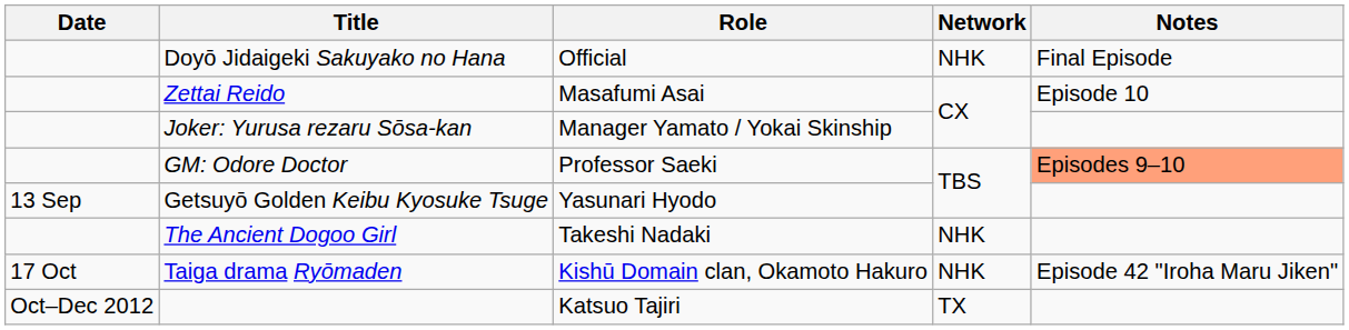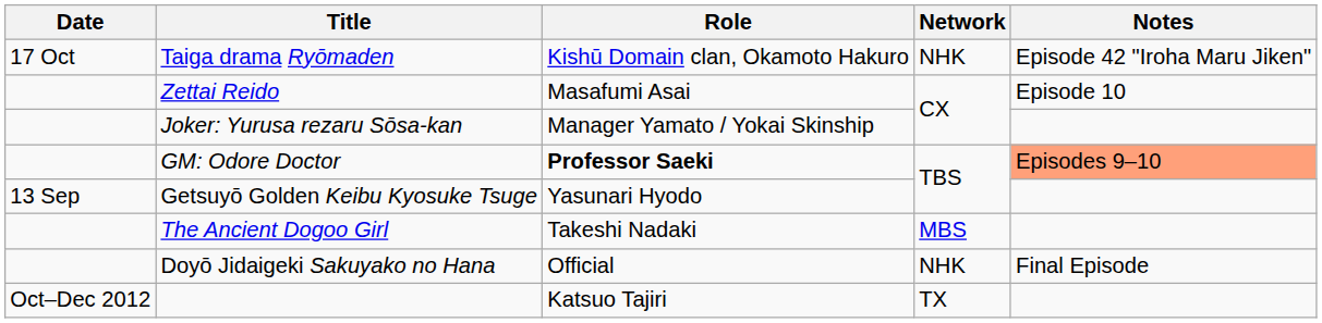 <table class="wikitable">
 <tr>
 <th>Date</th>
 <th>Title</th>
 <th>Role</th>
 <th>Network</th>
 <th>Notes</th>
 </tr>
 <tr>
-<td></td>
-<td>Doyō Jidaigeki <em>Sakuyako no Hana</em></td>
-<td>Official</td>
+<td>17 Oct</td>
+<td><a href='#'>Taiga drama</a> <em><a href='#'>Ryōmaden</a></em></td>
+<td><a href='#'>Kishū Domain</a> clan, Okamoto Hakuro</td>
 <td>NHK</td>
-<td>Final Episode</td>
+<td>Episode 42 "Iroha Maru Jiken"</td>
 </tr>
 <tr>
 <td></td>
 <td><em><a href='#'>Zettai Reido</a></em></td>
 <td>Masafumi Asai</td>
 <td rowspan="2">CX</td>
 <td>Episode 10</td>
 </tr>
 <tr>
 <td></td>
 <td><em>Joker: Yurusa rezaru Sōsa-kan</em></td>
 <td>Manager Yamato / Yokai Skinship</td>
 <td></td>
 </tr>
 <tr>
 <td></td>
 <td><em>GM: Odore Doctor</em></td>
-<td>Professor Saeki</td>
+<td><strong>Professor Saeki</strong></td>
 <td rowspan="2">TBS</td>
 <td style="background: lightsalmon;">Episodes 9–10</td>
 </tr>
 <tr>
 <td>13 Sep</td>
 <td>Getsuyō Golden <em>Keibu Kyosuke Tsuge</em></td>
 <td>Yasunari Hyodo</td>
 <td></td>
 </tr>
 <tr>
 <td></td>
 <td><em><a href='#'>The Ancient Dogoo Girl</a></em></td>
 <td>Takeshi Nadaki</td>
-<td>NHK</td>
+<td><a href='#'>MBS</a></td>
 <td></td>
 </tr>
 <tr>
-<td>17 Oct</td>
-<td><a href='#'>Taiga drama</a> <em><a href='#'>Ryōmaden</a></em></td>
-<td><a href='#'>Kishū Domain</a> clan, Okamoto Hakuro</td>
+<td></td>
+<td>Doyō Jidaigeki <em>Sakuyako no Hana</em></td>
+<td>Official</td>
 <td>NHK</td>
-<td>Episode 42 "Iroha Maru Jiken"</td>
+<td>Final Episode</td>
 </tr>
 <tr>
 <td>Oct–Dec 2012</td>
 <td></td>
 <td>Katsuo Tajiri</td>
 <td>TX</td>
 <td></td>
 </tr>
 </table>
